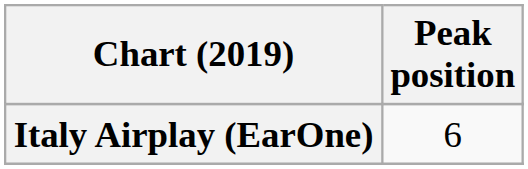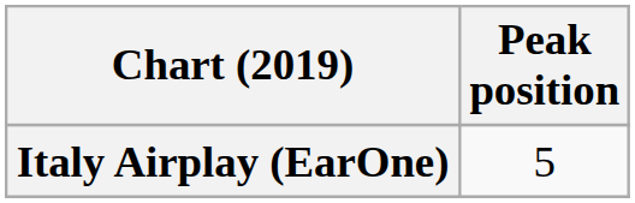 <table class="wikitable sortable plainrowheaders" style="text-align:center;">
 <tr>
 <th scope="col">Chart (2019)</th>
 <th scope="col">Peak<br>position</th>
 </tr>
 <tr>
 </tr>
 <tr>
 <th scope="row">Italy Airplay (EarOne)</th>
-<td>6</td>
+<td>5</td>
 </tr>
 <tr>
 </tr>
 </table>
